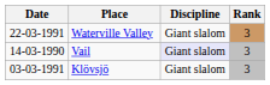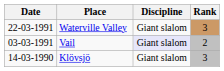 <table class="wikitable" width=40% style="font-size:100%; text-align:center;">
 <tr>
 <th>Date</th>
 <th>Place</th>
 <th>Discipline</th>
 <th>Rank</th>
 </tr>
 <tr>
 <td>22-03-1991</td>
 <td align=left> <a href='#'>Waterville Valley</a></td>
 <td>Giant slalom</td>
 <td bgcolor=cc9966>3</td>
 </tr>
 <tr>
-<td>14-03-1990</td>
+<td>03-03-1991</td>
 <td align=left> <a href='#'>Vail</a></td>
 <td style="background: lavender;">Giant slalom</td>
-<td bgcolor=silver>3</td>
+<td bgcolor=silver>2</td>
 </tr>
 <tr>
-<td>03-03-1991</td>
+<td>14-03-1990</td>
 <td align=left> <a href='#'>Klövsjö</a></td>
 <td>Giant slalom</td>
 <td bgcolor=silver>3</td>
 </tr>
 </table>
